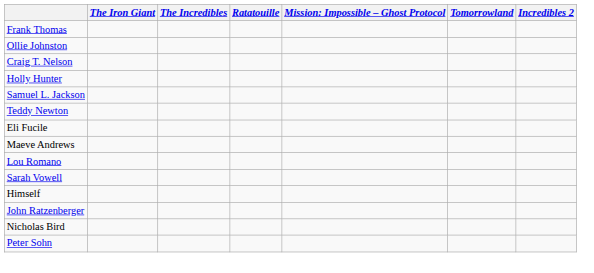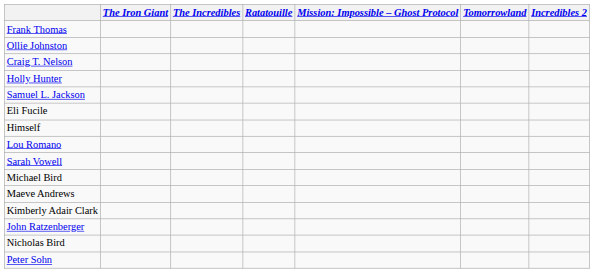 <table class="wikitable">
 <tr>
 <th></th>
 <th><em><a href='#'>The Iron Giant</a></em></th>
 <th><em><a href='#'>The Incredibles</a></em></th>
 <th><em><a href='#'>Ratatouille</a></em></th>
 <th><em><a href='#'>Mission: Impossible – Ghost Protocol</a></em></th>
 <th><em><a href='#'>Tomorrowland</a></em></th>
 <th><em><a href='#'>Incredibles 2</a></em></th>
 </tr>
 <tr>
 <td><a href='#'>Frank Thomas</a></td>
 <td></td>
 <td></td>
 <td></td>
 <td></td>
 <td></td>
 <td></td>
 </tr>
 <tr>
 <td><a href='#'>Ollie Johnston</a></td>
 <td></td>
 <td></td>
 <td></td>
 <td></td>
 <td></td>
 <td></td>
 </tr>
 <tr>
 <td><a href='#'>Craig T. Nelson</a></td>
 <td></td>
 <td></td>
 <td></td>
 <td></td>
 <td></td>
 <td></td>
 </tr>
 <tr>
 <td><a href='#'>Holly Hunter</a></td>
 <td></td>
 <td></td>
 <td></td>
 <td></td>
 <td></td>
 <td></td>
 </tr>
 <tr>
 <td><a href='#'>Samuel L. Jackson</a></td>
 <td></td>
 <td></td>
 <td></td>
 <td></td>
 <td></td>
 <td></td>
 </tr>
 <tr>
-<td><a href='#'>Teddy Newton</a></td>
-<td></td>
-<td></td>
-<td></td>
-<td></td>
-<td></td>
-<td></td>
-</tr>
-<tr>
 <td>Eli Fucile</td>
 <td></td>
 <td></td>
 <td></td>
 <td></td>
 <td></td>
 <td></td>
 </tr>
 <tr>
-<td>Maeve Andrews</td>
+<td>Himself</td>
 <td></td>
 <td></td>
 <td></td>
 <td></td>
 <td></td>
 <td></td>
 </tr>
 <tr>
 <td><a href='#'>Lou Romano</a></td>
 <td></td>
 <td></td>
 <td></td>
 <td></td>
 <td></td>
 <td></td>
 </tr>
 <tr>
 <td><a href='#'>Sarah Vowell</a></td>
 <td></td>
 <td></td>
 <td></td>
 <td></td>
 <td></td>
 <td></td>
 </tr>
 <tr>
-<td>Himself</td>
+<td>Michael Bird</td>
+<td></td>
+<td></td>
+<td></td>
+<td></td>
+<td></td>
+<td></td>
+</tr>
+<tr>
+<td>Maeve Andrews</td>
+<td></td>
+<td></td>
+<td></td>
+<td></td>
+<td></td>
+<td></td>
+</tr>
+<tr>
+<td>Kimberly Adair Clark</td>
 <td></td>
 <td></td>
 <td></td>
 <td></td>
 <td></td>
 <td></td>
 </tr>
 <tr>
 <td><a href='#'>John Ratzenberger</a></td>
 <td></td>
 <td></td>
 <td></td>
 <td></td>
 <td></td>
 <td></td>
 </tr>
 <tr>
 <td>Nicholas Bird</td>
 <td></td>
 <td></td>
 <td></td>
 <td></td>
 <td></td>
 <td></td>
 </tr>
 <tr>
 <td><a href='#'>Peter Sohn</a></td>
 <td></td>
 <td></td>
 <td></td>
 <td></td>
 <td></td>
 <td></td>
 </tr>
 </table>
